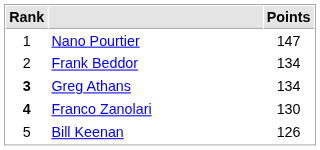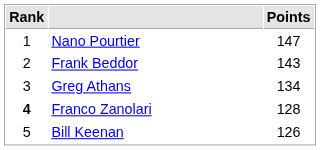 <table cellspacing="1" cellpadding="3" style="border:1px solid #AAAAAA;font-size:86%">
 <tr bgcolor="#E4E4E4">
 <th style="border-bottom:1px solid #AAAAAA" width=10>Rank</th>
 <th style="border-bottom:1px solid #AAAAAA" width=200></th>
 <th style="border-bottom:1px solid #AAAAAA" width=20>Points</th>
 </tr>
 <tr>
 <td align="center">1</td>
 <td> <a href='#'>Nano Pourtier</a></td>
 <td align=center>147</td>
 </tr>
 <tr>
 <td align="center">2</td>
 <td> <a href='#'>Frank Beddor</a></td>
-<td align=center>134</td>
+<td align=center>143</td>
 </tr>
 <tr>
-<td align="center"><strong>3</strong></td>
+<td align="center">3</td>
 <td> <a href='#'>Greg Athans</a></td>
 <td align=center>134</td>
 </tr>
 <tr>
 <td align="center"><strong>4</strong></td>
 <td> <a href='#'>Franco Zanolari</a></td>
-<td align=center>130</td>
+<td align=center>128</td>
 </tr>
 <tr>
 <td align="center">5</td>
 <td> <a href='#'>Bill Keenan</a></td>
 <td align=center>126</td>
 </tr>
 </table>
